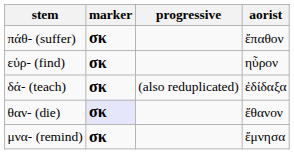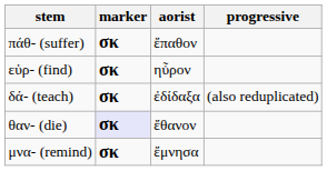 <table class="wikitable">
 <tr>
 <th>stem</th>
 <th>marker</th>
+<th>aorist</th>
 <th>progressive</th>
-<th>aorist</th>
 </tr>
 <tr>
 <td>πάθ- (suffer)</td>
 <td><big><strong>σκ</strong></big></td>
+<td>ἔπαθον</td>
 <td></td>
-<td>ἔπαθον</td>
 </tr>
 <tr>
 <td>εὑρ-  (find)</td>
 <td><big><strong>σκ</strong></big></td>
+<td>ηὗρον</td>
 <td></td>
-<td>ηὗρον</td>
 </tr>
 <tr>
 <td>δά- (teach)</td>
 <td><big><strong>σκ</strong></big></td>
+<td>ἐδίδαξα</td>
 <td> (also reduplicated)</td>
-<td>ἐδίδαξα</td>
 </tr>
 <tr>
 <td>θαν-  (die)</td>
 <td style="background: lavender;"><big><strong>σκ</strong></big></td>
+<td>ἔθανον</td>
 <td></td>
-<td>ἔθανον</td>
 </tr>
 <tr>
 <td>μνα-  (remind)</td>
 <td><big><strong>σκ</strong></big></td>
+<td>ἔμνησα</td>
 <td></td>
-<td>ἔμνησα</td>
 </tr>
 </table>
